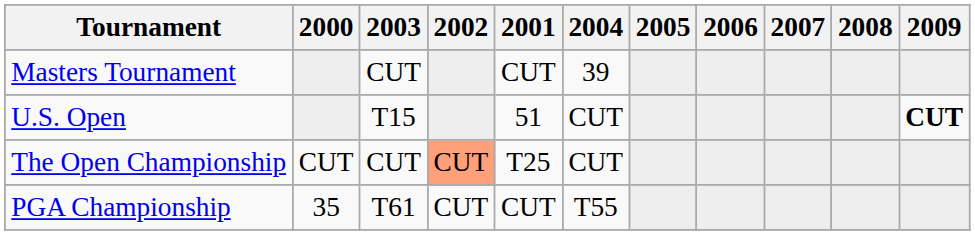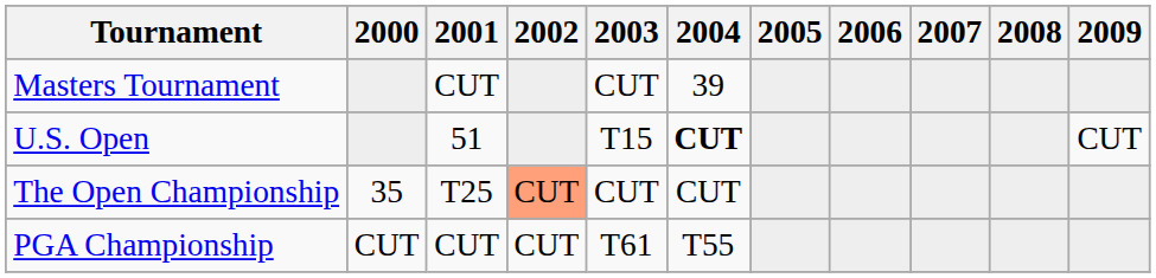 <table class="wikitable" style="font-size:95%;text-align:center;">
 <tr>
 <th>Tournament</th>
 <th>2000</th>
+<th>2001</th>
+<th>2002</th>
 <th>2003</th>
-<th>2002</th>
-<th>2001</th>
 <th>2004</th>
 <th>2005</th>
 <th>2006</th>
 <th>2007</th>
 <th>2008</th>
 <th>2009</th>
 </tr>
 <tr>
 <td align=left><a href='#'>Masters Tournament</a></td>
 <td style="background:#eeeeee;"></td>
 <td>CUT</td>
 <td style="background:#eeeeee;"></td>
 <td>CUT</td>
 <td>39</td>
 <td style="background:#eeeeee;"></td>
 <td style="background:#eeeeee;"></td>
 <td style="background:#eeeeee;"></td>
 <td style="background:#eeeeee;"></td>
 <td style="background:#eeeeee;"></td>
 </tr>
 <tr>
 <td align=left><a href='#'>U.S. Open</a></td>
 <td style="background:#eeeeee;"></td>
+<td>51</td>
+<td style="background:#eeeeee;"></td>
 <td>T15</td>
-<td style="background:#eeeeee;"></td>
-<td>51</td>
-<td>CUT</td>
+<td><strong>CUT</strong></td>
 <td style="background:#eeeeee;"></td>
 <td style="background:#eeeeee;"></td>
 <td style="background:#eeeeee;"></td>
 <td style="background:#eeeeee;"></td>
-<td><strong>CUT</strong></td>
+<td>CUT</td>
 </tr>
 <tr>
 <td align=left><a href='#'>The Open Championship</a></td>
+<td>35</td>
+<td>T25</td>
+<td style="background: lightsalmon;">CUT</td>
 <td>CUT</td>
-<td>CUT</td>
-<td style="background: lightsalmon;">CUT</td>
-<td>T25</td>
 <td>CUT</td>
 <td style="background:#eeeeee;"></td>
 <td style="background:#eeeeee;"></td>
 <td style="background:#eeeeee;"></td>
 <td style="background:#eeeeee;"></td>
 <td style="background:#eeeeee;"></td>
 </tr>
 <tr>
 <td align=left><a href='#'>PGA Championship</a></td>
-<td>35</td>
-<td>T61</td>
 <td>CUT</td>
 <td>CUT</td>
+<td>CUT</td>
+<td>T61</td>
 <td>T55</td>
 <td style="background:#eeeeee;"></td>
 <td style="background:#eeeeee;"></td>
 <td style="background:#eeeeee;"></td>
 <td style="background:#eeeeee;"></td>
 <td style="background:#eeeeee;"></td>
 </tr>
 </table>
